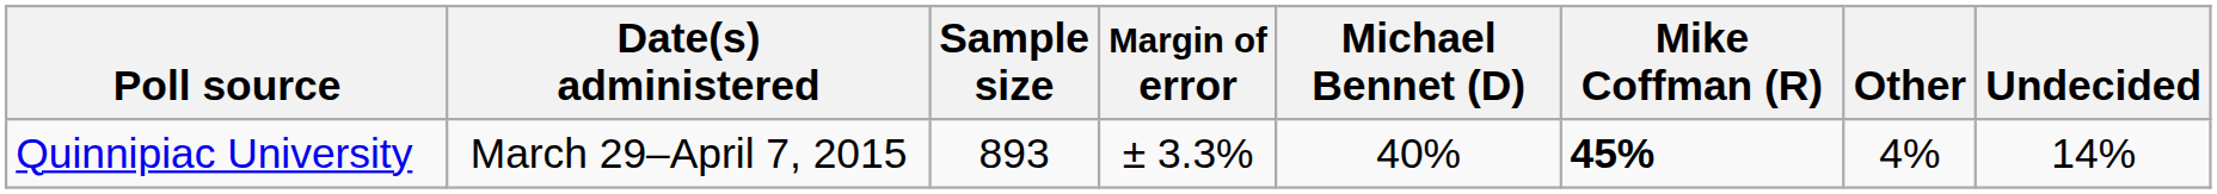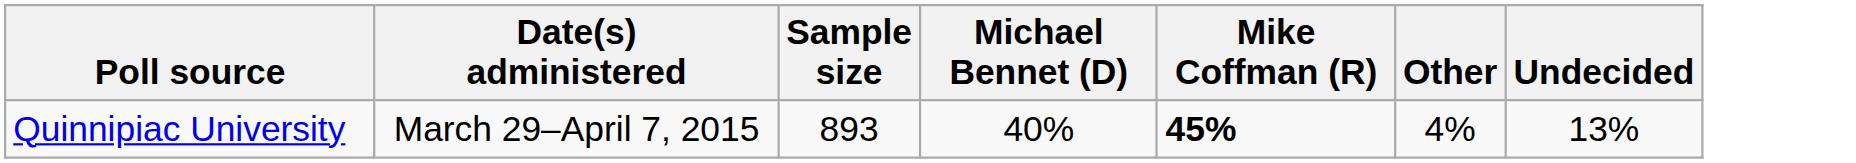 <table class="wikitable">
 <tr valign= bottom>
 <th style="width:160px;">Poll source</th>
 <th style="width:175px;">Date(s)<br>administered</th>
 <th class=small>Sample<br>size</th>
-<th><small>Margin of</small><br>error</th>
 <th style="width:100px;">Michael<br>Bennet (D)</th>
 <th style="width:100px;">Mike<br>Coffman (R)</th>
 <th>Other</th>
 <th>Undecided</th>
 </tr>
 <tr>
 <td><a href='#'>Quinnipiac University</a></td>
 <td align=center>March 29–April 7, 2015</td>
 <td align=center>893</td>
-<td align=center>± 3.3%</td>
 <td align=center>40%</td>
 <td><strong>45%</strong></td>
 <td align=center>4%</td>
-<td align=center>14%</td>
+<td align=center>13%</td>
 </tr>
 </table>
